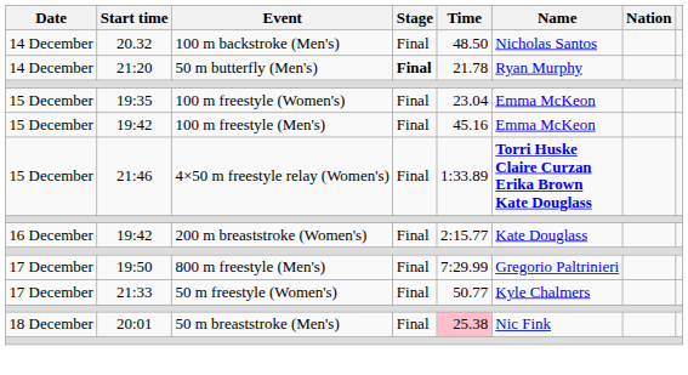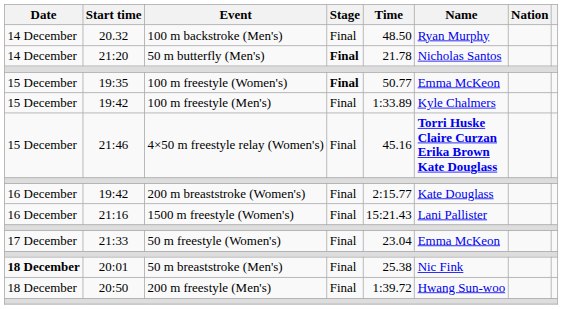 <table class="wikitable">
 <tr>
 <th>Date</th>
 <th>Start time</th>
 <th>Event</th>
 <th>Stage</th>
 <th>Time</th>
 <th>Name</th>
 <th>Nation</th>
 <th></th>
 </tr>
 <tr>
 <td>14 December</td>
 <td style="text-align:center;">20.32</td>
 <td>100 m backstroke (Men's)</td>
 <td>Final</td>
 <td align="right">48.50</td>
-<td><a href='#'>Nicholas Santos</a></td>
+<td><a href='#'>Ryan Murphy</a></td>
 <td></td>
 <td></td>
 </tr>
 <tr>
 <td>14 December</td>
 <td style="text-align:center;">21:20</td>
 <td>50 m butterfly (Men's)</td>
 <td><strong>Final</strong></td>
 <td align="right">21.78</td>
-<td><a href='#'>Ryan Murphy</a></td>
+<td><a href='#'>Nicholas Santos</a></td>
 <td></td>
 <td></td>
 </tr>
 <tr bgcolor=#DDDDDD>
 <td colspan=8></td>
 </tr>
 <tr>
 <td>15 December</td>
 <td style="text-align:center;">19:35</td>
 <td>100 m freestyle (Women's)</td>
-<td>Final</td>
-<td align="right">23.04</td>
+<td><strong>Final</strong></td>
+<td align="right">50.77</td>
 <td><a href='#'>Emma McKeon</a></td>
 <td></td>
 <td></td>
 </tr>
 <tr>
 <td>15 December</td>
 <td style="text-align:center;">19:42</td>
 <td>100 m freestyle (Men's)</td>
 <td>Final</td>
-<td align="right">45.16</td>
-<td><a href='#'>Emma McKeon</a></td>
+<td align="right">1:33.89</td>
+<td><a href='#'>Kyle Chalmers</a></td>
 <td></td>
 <td></td>
 </tr>
 <tr>
 <td>15 December</td>
 <td style="text-align:center;">21:46</td>
 <td>4×50 m freestyle relay (Women's)</td>
 <td>Final</td>
-<td align="right">1:33.89</td>
+<td align="right">45.16</td>
 <td><strong><a href='#'>Torri Huske</a><br><a href='#'>Claire Curzan</a><br><a href='#'>Erika Brown</a><br><a href='#'>Kate Douglass</a></strong></td>
 <td></td>
 <td></td>
 </tr>
 <tr bgcolor=#DDDDDD>
 <td colspan=8></td>
 </tr>
 <tr>
 <td>16 December</td>
 <td style="text-align:center;">19:42</td>
 <td>200 m breaststroke (Women's)</td>
 <td>Final</td>
 <td align="right">2:15.77</td>
 <td><a href='#'>Kate Douglass</a></td>
 <td></td>
 <td></td>
 </tr>
-<tr bgcolor=#DDDDDD>
-<td colspan=8></td>
-</tr>
 <tr>
-<td>17 December</td>
-<td style="text-align:center;">19:50</td>
-<td>800 m freestyle (Men's)</td>
+<td>16 December</td>
+<td style="text-align:center;">21:16</td>
+<td>1500 m freestyle (Women's)</td>
 <td>Final</td>
-<td align="right">7:29.99</td>
-<td><a href='#'>Gregorio Paltrinieri</a></td>
-<td></td>
-<td></td>
-</tr>
-<tr>
-<td>17 December</td>
-<td style="text-align:center;">21:33</td>
-<td>50 m freestyle (Women's)</td>
-<td>Final</td>
-<td align="right">50.77</td>
-<td><a href='#'>Kyle Chalmers</a></td>
+<td align="right">15:21.43</td>
+<td><a href='#'>Lani Pallister</a></td>
 <td></td>
 <td></td>
 </tr>
 <tr bgcolor=#DDDDDD>
 <td colspan=8></td>
 </tr>
 <tr>
-<td>18 December</td>
+<td>17 December</td>
+<td style="text-align:center;">21:33</td>
+<td>50 m freestyle (Women's)</td>
+<td>Final</td>
+<td align="right">23.04</td>
+<td><a href='#'>Emma McKeon</a></td>
+<td></td>
+<td></td>
+</tr>
+<tr bgcolor=#DDDDDD>
+<td colspan=8></td>
+</tr>
+<tr>
+<td><strong>18 December</strong></td>
 <td style="text-align:center;">20:01</td>
 <td>50 m breaststroke (Men's)</td>
 <td>Final</td>
-<td align="right" style="background: pink;">25.38</td>
+<td align="right">25.38</td>
 <td><a href='#'>Nic Fink</a></td>
+<td></td>
+<td></td>
+</tr>
+<tr>
+<td>18 December</td>
+<td style="text-align:center;">20:50</td>
+<td>200 m freestyle (Men's)</td>
+<td>Final</td>
+<td align="right">1:39.72</td>
+<td><a href='#'>Hwang Sun-woo</a></td>
 <td></td>
 <td></td>
 </tr>
 <tr bgcolor=#DDDDDD>
 <td colspan=8></td>
 </tr>
 </table>
